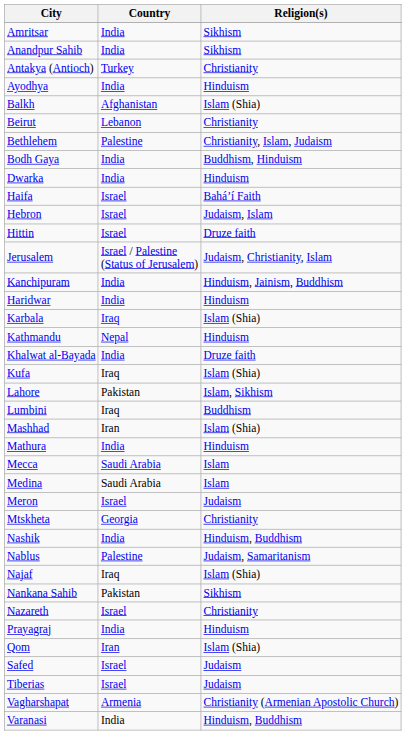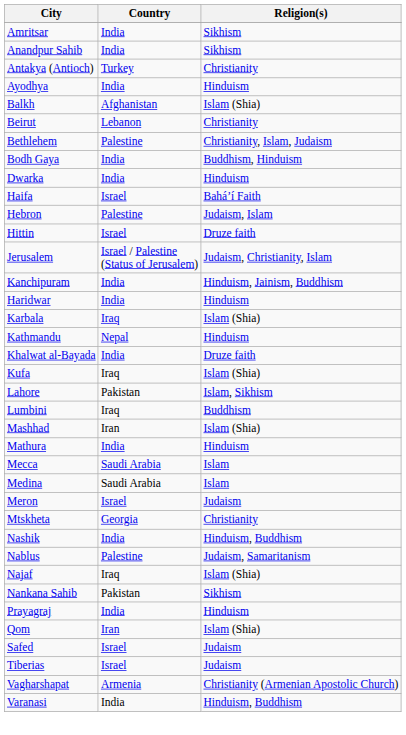 <table class="wikitable">
 <tr>
 <th>City</th>
 <th>Country</th>
 <th>Religion(s)</th>
 </tr>
 <tr>
 </tr>
 <tr>
 <td><a href='#'>Amritsar</a></td>
 <td> <a href='#'>India</a></td>
 <td><a href='#'>Sikhism</a></td>
 </tr>
 <tr>
 <td><a href='#'>Anandpur Sahib</a></td>
 <td> <a href='#'>India</a></td>
 <td><a href='#'>Sikhism</a></td>
 </tr>
 <tr>
 <td><a href='#'>Antakya</a> (<a href='#'>Antioch</a>)</td>
 <td> <a href='#'>Turkey</a></td>
 <td><a href='#'>Christianity</a></td>
 </tr>
 <tr>
 <td><a href='#'>Ayodhya</a></td>
 <td> <a href='#'>India</a></td>
 <td><a href='#'>Hinduism</a></td>
 </tr>
 <tr>
 <td><a href='#'>Balkh</a></td>
 <td> <a href='#'>Afghanistan</a></td>
 <td><a href='#'>Islam</a> (Shia)</td>
 </tr>
 <tr>
 <td><a href='#'>Beirut</a></td>
 <td> <a href='#'>Lebanon</a></td>
 <td><a href='#'>Christianity</a></td>
 </tr>
 <tr>
 <td><a href='#'>Bethlehem</a></td>
 <td> <a href='#'>Palestine</a></td>
 <td><a href='#'>Christianity</a>, <a href='#'>Islam</a>, <a href='#'>Judaism</a></td>
 </tr>
 <tr>
 <td><a href='#'>Bodh Gaya</a></td>
 <td> <a href='#'>India</a></td>
 <td><a href='#'>Buddhism</a>, <a href='#'>Hinduism</a></td>
 </tr>
 <tr>
 <td><a href='#'>Dwarka</a></td>
 <td> <a href='#'>India</a></td>
 <td><a href='#'>Hinduism</a></td>
 </tr>
 <tr>
 <td><a href='#'>Haifa</a></td>
 <td> <a href='#'>Israel</a></td>
 <td><a href='#'>Baháʼí Faith</a></td>
 </tr>
 <tr>
 <td><a href='#'>Hebron</a></td>
-<td> <a href='#'>Israel</a></td>
+<td> <a href='#'>Palestine</a></td>
 <td><a href='#'>Judaism</a>, <a href='#'>Islam</a></td>
 </tr>
 <tr>
 <td><a href='#'>Hittin</a></td>
 <td> <a href='#'>Israel</a></td>
 <td><a href='#'>Druze faith</a></td>
 </tr>
 <tr>
 <td><a href='#'>Jerusalem</a></td>
 <td> <a href='#'>Israel</a> /  <a href='#'>Palestine</a><br>(<a href='#'>Status of Jerusalem</a>)</td>
 <td><a href='#'>Judaism</a>, <a href='#'>Christianity</a>, <a href='#'>Islam</a></td>
 </tr>
 <tr>
 <td><a href='#'>Kanchipuram</a></td>
 <td> <a href='#'>India</a></td>
 <td><a href='#'>Hinduism</a>, <a href='#'>Jainism</a>, <a href='#'>Buddhism</a></td>
 </tr>
 <tr>
 <td><a href='#'>Haridwar</a></td>
 <td> <a href='#'>India</a></td>
 <td><a href='#'>Hinduism</a></td>
 </tr>
 <tr>
 <td><a href='#'>Karbala</a></td>
 <td> <a href='#'>Iraq</a></td>
 <td><a href='#'>Islam</a> (Shia)</td>
 </tr>
 <tr>
 <td><a href='#'>Kathmandu</a></td>
 <td> <a href='#'>Nepal</a></td>
 <td><a href='#'>Hinduism</a></td>
 </tr>
 <tr>
 <td><a href='#'>Khalwat al-Bayada</a></td>
 <td> <a href='#'>India</a></td>
 <td><a href='#'>Druze faith</a></td>
 </tr>
 <tr>
 <td><a href='#'>Kufa</a></td>
 <td> Iraq</td>
 <td><a href='#'>Islam</a> (Shia)</td>
 </tr>
 <tr>
 <td><a href='#'>Lahore</a></td>
 <td> Pakistan</td>
 <td><a href='#'>Islam</a>, <a href='#'>Sikhism</a></td>
 </tr>
 <tr>
 <td><a href='#'>Lumbini</a></td>
 <td> Iraq</td>
 <td><a href='#'>Buddhism</a></td>
 </tr>
 <tr>
 <td><a href='#'>Mashhad</a></td>
 <td> Iran</td>
 <td><a href='#'>Islam</a> (Shia)</td>
 </tr>
 <tr>
 <td><a href='#'>Mathura</a></td>
 <td> <a href='#'>India</a></td>
 <td><a href='#'>Hinduism</a></td>
 </tr>
 <tr>
 <td><a href='#'>Mecca</a></td>
 <td> <a href='#'>Saudi Arabia</a></td>
 <td><a href='#'>Islam</a></td>
 </tr>
 <tr>
 <td><a href='#'>Medina</a></td>
 <td> Saudi Arabia</td>
 <td><a href='#'>Islam</a></td>
 </tr>
 <tr>
 <td><a href='#'>Meron</a></td>
 <td> <a href='#'>Israel</a></td>
 <td><a href='#'>Judaism</a></td>
 </tr>
 <tr>
 <td><a href='#'>Mtskheta</a></td>
 <td> <a href='#'>Georgia</a></td>
 <td><a href='#'>Christianity</a></td>
 </tr>
 <tr>
 <td><a href='#'>Nashik</a></td>
 <td> <a href='#'>India</a></td>
 <td><a href='#'>Hinduism</a>, <a href='#'>Buddhism</a></td>
 </tr>
 <tr>
 <td><a href='#'>Nablus</a></td>
 <td> <a href='#'>Palestine</a></td>
 <td><a href='#'>Judaism</a>, <a href='#'>Samaritanism</a></td>
 </tr>
 <tr>
 <td><a href='#'>Najaf</a></td>
 <td> Iraq</td>
 <td><a href='#'>Islam</a> (Shia)</td>
 </tr>
 <tr>
 <td><a href='#'>Nankana Sahib</a></td>
 <td> Pakistan</td>
 <td><a href='#'>Sikhism</a></td>
 </tr>
 <tr>
-<td><a href='#'>Nazareth</a></td>
-<td> <a href='#'>Israel</a></td>
-<td><a href='#'>Christianity</a></td>
-</tr>
-<tr>
 <td><a href='#'>Prayagraj</a></td>
 <td> <a href='#'>India</a></td>
 <td><a href='#'>Hinduism</a></td>
 </tr>
 <tr>
 <td><a href='#'>Qom</a></td>
 <td> <a href='#'>Iran</a></td>
 <td><a href='#'>Islam</a> (Shia)</td>
 </tr>
 <tr>
 <td><a href='#'>Safed</a></td>
 <td> <a href='#'>Israel</a></td>
 <td><a href='#'>Judaism</a></td>
 </tr>
 <tr>
 <td><a href='#'>Tiberias</a></td>
 <td> <a href='#'>Israel</a></td>
 <td><a href='#'>Judaism</a></td>
 </tr>
 <tr>
 <td><a href='#'>Vagharshapat</a></td>
 <td> <a href='#'>Armenia</a></td>
 <td><a href='#'>Christianity</a> (<a href='#'>Armenian Apostolic Church</a>)</td>
 </tr>
 <tr>
 <td><a href='#'>Varanasi</a></td>
 <td> India</td>
 <td><a href='#'>Hinduism</a>, <a href='#'>Buddhism</a></td>
 </tr>
 </table>
